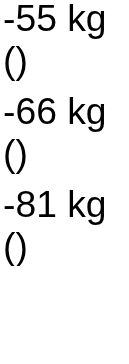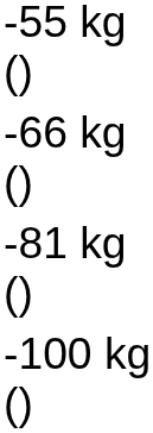 <table>
 <tr>
 <td rowspan=2>-55 kg<br>()</td>
 <td rowspan=2></td>
 <td rowspan=2></td>
 <td></td>
 </tr>
 <tr>
 <td></td>
 </tr>
 <tr>
 <td rowspan=2>-66 kg<br>()</td>
 <td rowspan=2></td>
 <td rowspan=2></td>
 <td></td>
 </tr>
 <tr>
 <td></td>
 </tr>
 <tr>
 <td rowspan=2>-81 kg<br>()</td>
 <td rowspan=2></td>
 <td rowspan=2></td>
 <td></td>
 </tr>
 <tr>
 <td></td>
 </tr>
+<tr>
+<td>-100 kg<br>()</td>
+<td></td>
+<td></td>
+<td></td>
+</tr>
 </table>
